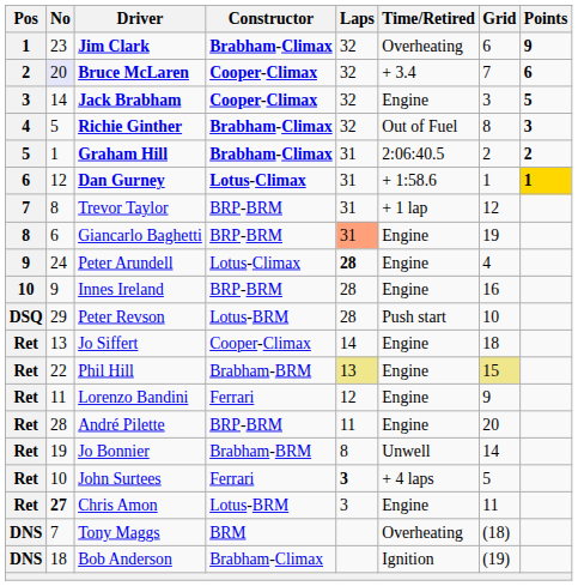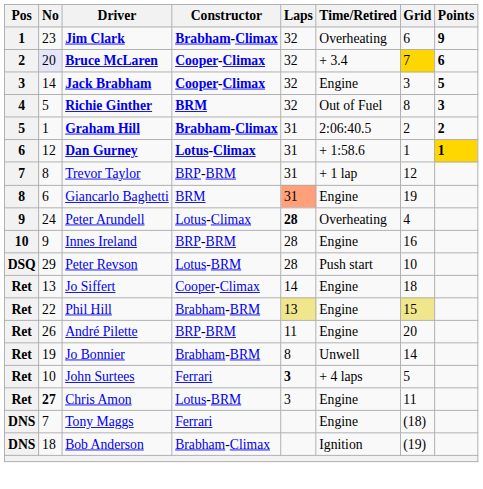 <table class="wikitable" style="font-size: 95%">
 <tr>
 <th>Pos</th>
 <th>No</th>
 <th>Driver</th>
 <th>Constructor</th>
 <th>Laps</th>
 <th>Time/Retired</th>
 <th>Grid</th>
 <th>Points</th>
 </tr>
 <tr>
 <th>1</th>
 <td>23</td>
 <td> <strong><a href='#'>Jim Clark</a></strong></td>
 <td><strong><a href='#'>Brabham</a>-<a href='#'>Climax</a></strong></td>
 <td>32</td>
 <td>Overheating</td>
 <td>6</td>
 <td><strong>9</strong></td>
 </tr>
 <tr>
 <th>2</th>
 <td style="background: lavender;">20</td>
 <td> <strong><a href='#'>Bruce McLaren</a></strong></td>
 <td><strong><a href='#'>Cooper</a>-<a href='#'>Climax</a></strong></td>
 <td>32</td>
 <td>+ 3.4</td>
-<td>7</td>
+<td style="background: gold;">7</td>
 <td><strong>6</strong></td>
 </tr>
 <tr>
 <th>3</th>
 <td>14</td>
 <td> <strong><a href='#'>Jack Brabham</a></strong></td>
 <td><strong><a href='#'>Cooper</a>-<a href='#'>Climax</a></strong></td>
 <td>32</td>
 <td>Engine</td>
 <td>3</td>
 <td><strong>5</strong></td>
 </tr>
 <tr>
 <th>4</th>
 <td>5</td>
 <td> <strong><a href='#'>Richie Ginther</a></strong></td>
-<td><strong><a href='#'>Brabham</a>-<a href='#'>Climax</a></strong></td>
+<td><strong><a href='#'>BRM</a></strong></td>
 <td>32</td>
 <td>Out of Fuel</td>
 <td>8</td>
 <td><strong>3</strong></td>
 </tr>
 <tr>
 <th>5</th>
 <td>1</td>
 <td> <strong><a href='#'>Graham Hill</a></strong></td>
 <td><strong><a href='#'>Brabham</a>-<a href='#'>Climax</a></strong></td>
 <td>31</td>
 <td>2:06:40.5</td>
 <td>2</td>
 <td><strong>2</strong></td>
 </tr>
 <tr>
 <th>6</th>
 <td>12</td>
 <td> <strong><a href='#'>Dan Gurney</a></strong></td>
 <td><strong><a href='#'>Lotus</a>-<a href='#'>Climax</a></strong></td>
 <td>31</td>
 <td>+ 1:58.6</td>
 <td>1</td>
 <td style="background: gold;"><strong>1</strong></td>
 </tr>
 <tr>
 <th>7</th>
 <td>8</td>
 <td> <a href='#'>Trevor Taylor</a></td>
 <td><a href='#'>BRP</a>-<a href='#'>BRM</a></td>
 <td>31</td>
 <td>+ 1 lap</td>
 <td>12</td>
 <td></td>
 </tr>
 <tr>
 <th>8</th>
 <td>6</td>
 <td> <a href='#'>Giancarlo Baghetti</a></td>
-<td><a href='#'>BRP</a>-<a href='#'>BRM</a></td>
+<td><a href='#'>BRM</a></td>
 <td style="background: lightsalmon;">31</td>
 <td>Engine</td>
 <td>19</td>
 <td></td>
 </tr>
 <tr>
 <th>9</th>
 <td>24</td>
 <td> <a href='#'>Peter Arundell</a></td>
 <td><a href='#'>Lotus</a>-<a href='#'>Climax</a></td>
 <td><strong>28</strong></td>
-<td>Engine</td>
+<td>Overheating</td>
 <td>4</td>
 <td></td>
 </tr>
 <tr>
 <th>10</th>
 <td>9</td>
 <td> <a href='#'>Innes Ireland</a></td>
 <td><a href='#'>BRP</a>-<a href='#'>BRM</a></td>
 <td>28</td>
 <td>Engine</td>
 <td>16</td>
 <td></td>
 </tr>
 <tr>
 <th>DSQ</th>
 <td>29</td>
 <td> <a href='#'>Peter Revson</a></td>
 <td><a href='#'>Lotus</a>-<a href='#'>BRM</a></td>
 <td>28</td>
 <td>Push start</td>
 <td>10</td>
 <td></td>
 </tr>
 <tr>
 <th>Ret</th>
 <td>13</td>
 <td> <a href='#'>Jo Siffert</a></td>
 <td><a href='#'>Cooper</a>-<a href='#'>Climax</a></td>
 <td>14</td>
 <td>Engine</td>
 <td>18</td>
 <td></td>
 </tr>
 <tr>
 <th>Ret</th>
 <td>22</td>
 <td> <a href='#'>Phil Hill</a></td>
 <td><a href='#'>Brabham</a>-<a href='#'>BRM</a></td>
 <td style="background: khaki;">13</td>
 <td>Engine</td>
 <td style="background: khaki;">15</td>
 <td></td>
 </tr>
 <tr>
 <th>Ret</th>
-<td>11</td>
-<td> <a href='#'>Lorenzo Bandini</a></td>
-<td><a href='#'>Ferrari</a></td>
-<td>12</td>
-<td>Engine</td>
-<td>9</td>
-<td></td>
-</tr>
-<tr>
-<th>Ret</th>
-<td>28</td>
+<td>26</td>
 <td> <a href='#'>André Pilette</a></td>
 <td><a href='#'>BRP</a>-<a href='#'>BRM</a></td>
 <td>11</td>
 <td>Engine</td>
 <td>20</td>
 <td></td>
 </tr>
 <tr>
 <th>Ret</th>
 <td>19</td>
 <td> <a href='#'>Jo Bonnier</a></td>
 <td><a href='#'>Brabham</a>-<a href='#'>BRM</a></td>
 <td>8</td>
 <td>Unwell</td>
 <td>14</td>
 <td></td>
 </tr>
 <tr>
 <th>Ret</th>
 <td>10</td>
 <td> <a href='#'>John Surtees</a></td>
 <td><a href='#'>Ferrari</a></td>
 <td><strong>3</strong></td>
 <td>+ 4 laps</td>
 <td>5</td>
 <td></td>
 </tr>
 <tr>
 <th>Ret</th>
 <td><strong>27</strong></td>
 <td> <a href='#'>Chris Amon</a></td>
 <td><a href='#'>Lotus</a>-<a href='#'>BRM</a></td>
 <td>3</td>
 <td>Engine</td>
 <td>11</td>
 <td></td>
 </tr>
 <tr>
 <th>DNS</th>
 <td>7</td>
 <td> <a href='#'>Tony Maggs</a></td>
-<td><a href='#'>BRM</a></td>
+<td><a href='#'>Ferrari</a></td>
 <td></td>
-<td>Overheating</td>
+<td>Engine</td>
 <td>(18)</td>
 <td></td>
 </tr>
 <tr>
 <th>DNS</th>
 <td>18</td>
 <td> <a href='#'>Bob Anderson</a></td>
 <td><a href='#'>Brabham</a>-<a href='#'>Climax</a></td>
 <td></td>
 <td>Ignition</td>
 <td>(19)</td>
 <td></td>
 </tr>
 <tr>
 <th colspan="8"></th>
 </tr>
 </table>
